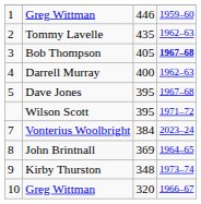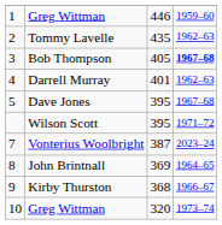 <table class="wikitable">
 <tr>
 </tr>
 <tr>
 <td>1</td>
 <td><a href='#'>Greg Wittman</a></td>
 <td>446</td>
 <td style="font-size:80%;"><a href='#'>1959–60</a></td>
 </tr>
 <tr>
 <td>2</td>
 <td>Tommy Lavelle</td>
 <td>435</td>
 <td style="font-size:80%;"><a href='#'>1962–63</a></td>
 </tr>
 <tr>
 <td>3</td>
 <td>Bob Thompson</td>
 <td>405</td>
 <td style="font-size:80%;"><strong><a href='#'>1967–68</a></strong></td>
 </tr>
 <tr>
 <td>4</td>
 <td>Darrell Murray</td>
-<td>400</td>
+<td>401</td>
 <td style="font-size:80%;"><a href='#'>1962–63</a></td>
 </tr>
 <tr>
 <td>5</td>
 <td>Dave Jones</td>
 <td>395</td>
 <td style="font-size:80%;"><a href='#'>1967–68</a></td>
 </tr>
 <tr>
 <td></td>
 <td>Wilson Scott</td>
 <td>395</td>
 <td style="font-size:80%;"><a href='#'>1971–72</a></td>
 </tr>
 <tr>
 <td>7</td>
 <td><a href='#'>Vonterius Woolbright</a></td>
-<td>384</td>
+<td>387</td>
 <td style="font-size:80%;"><a href='#'>2023–24</a></td>
 </tr>
 <tr>
 <td>8</td>
 <td>John Brintnall</td>
 <td>369</td>
 <td style="font-size:80%;"><a href='#'>1964–65</a></td>
 </tr>
 <tr>
 <td>9</td>
 <td>Kirby Thurston</td>
-<td>348</td>
-<td style="font-size:80%;"><a href='#'>1973–74</a></td>
+<td>368</td>
+<td style="font-size:80%;"><a href='#'>1966–67</a></td>
 </tr>
 <tr>
 <td>10</td>
 <td><a href='#'>Greg Wittman</a></td>
 <td>320</td>
-<td style="font-size:80%;"><a href='#'>1966–67</a></td>
+<td style="font-size:80%;"><a href='#'>1973–74</a></td>
 </tr>
 </table>
